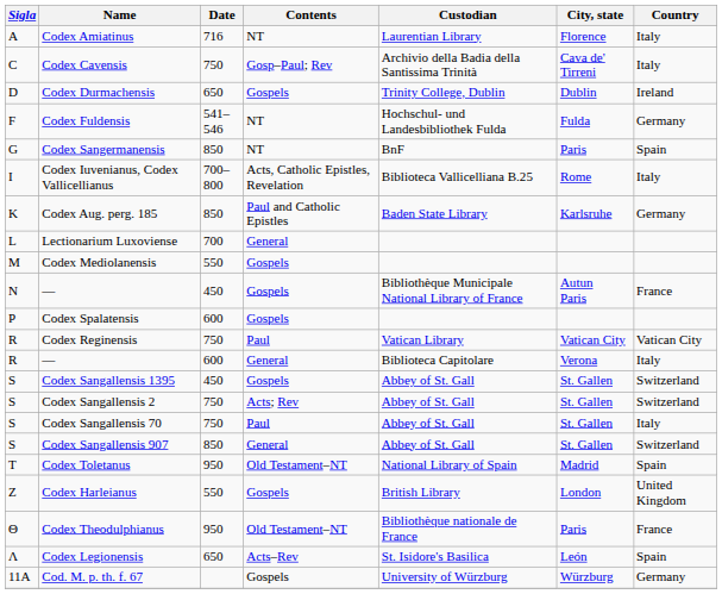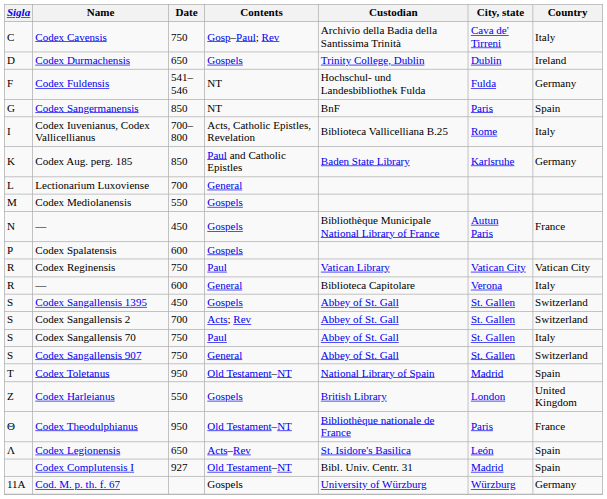 <table class="wikitable sortable mw-collapsible">
 <tr>
 <th><a href='#'><em>Sigla</em></a></th>
 <th>Name</th>
 <th>Date</th>
 <th>Contents</th>
 <th>Custodian</th>
 <th>City, state</th>
 <th>Country</th>
-</tr>
-<tr>
-<td>A</td>
-<td><a href='#'>Codex Amiatinus</a></td>
-<td>716</td>
-<td>NT</td>
-<td><a href='#'>Laurentian Library</a></td>
-<td><a href='#'>Florence</a></td>
-<td>Italy</td>
 </tr>
 <tr>
 <td>C</td>
 <td><a href='#'>Codex Cavensis</a></td>
 <td>750</td>
 <td><a href='#'>Gosp</a>–<a href='#'>Paul</a>; <a href='#'>Rev</a></td>
 <td>Archivio della Badia della Santissima Trinità</td>
 <td><a href='#'>Cava de' Tirreni</a></td>
 <td>Italy</td>
 </tr>
 <tr>
 <td>D</td>
 <td><a href='#'>Codex Durmachensis</a></td>
 <td>650</td>
 <td><a href='#'>Gospels</a></td>
 <td><a href='#'>Trinity College, Dublin</a></td>
 <td><a href='#'>Dublin</a></td>
 <td>Ireland</td>
 </tr>
 <tr>
 <td>F</td>
 <td><a href='#'>Codex Fuldensis</a></td>
 <td>541–546</td>
 <td>NT</td>
 <td>Hochschul- und Landesbibliothek Fulda</td>
 <td><a href='#'>Fulda</a></td>
 <td>Germany</td>
 </tr>
 <tr>
 <td>G</td>
 <td><a href='#'>Codex Sangermanensis</a></td>
 <td>850</td>
 <td>NT</td>
 <td>BnF</td>
 <td><a href='#'>Paris</a></td>
 <td>Spain</td>
 </tr>
 <tr>
 <td>I</td>
 <td>Codex Iuvenianus, Codex Vallicellianus</td>
 <td>700–800</td>
 <td>Acts, Catholic Epistles, Revelation</td>
 <td>Biblioteca Vallicelliana B.25</td>
 <td><a href='#'>Rome</a></td>
 <td>Italy</td>
 </tr>
 <tr>
 <td>K</td>
 <td>Codex Aug. perg. 185</td>
 <td>850</td>
 <td><a href='#'>Paul</a> and Catholic Epistles</td>
 <td><a href='#'>Baden State Library</a></td>
 <td><a href='#'>Karlsruhe</a></td>
 <td>Germany</td>
 </tr>
 <tr>
 <td>L</td>
 <td>Lectionarium Luxoviense</td>
 <td>700</td>
 <td><a href='#'>General</a></td>
 <td></td>
 <td></td>
 <td></td>
 </tr>
 <tr>
 <td>M</td>
 <td>Codex Mediolanensis</td>
 <td>550</td>
 <td><a href='#'>Gospels</a></td>
 <td></td>
 <td></td>
 <td></td>
 </tr>
 <tr>
 <td>N</td>
 <td>—</td>
 <td>450</td>
 <td><a href='#'>Gospels</a></td>
 <td>Bibliothèque Municipale<br><a href='#'>National Library of France</a></td>
 <td><a href='#'>Autun</a><br><a href='#'>Paris</a></td>
 <td>France</td>
 </tr>
 <tr>
 <td>P</td>
 <td>Codex Spalatensis</td>
 <td>600</td>
 <td><a href='#'>Gospels</a></td>
 <td></td>
 <td></td>
 <td></td>
 </tr>
 <tr>
 <td>R</td>
 <td>Codex Reginensis</td>
 <td>750</td>
 <td><a href='#'>Paul</a></td>
 <td><a href='#'>Vatican Library</a></td>
 <td><a href='#'>Vatican City</a></td>
 <td>Vatican City</td>
 </tr>
 <tr>
 <td>R</td>
 <td>—</td>
 <td>600</td>
 <td><a href='#'>General</a></td>
 <td>Biblioteca Capitolare</td>
 <td><a href='#'>Verona</a></td>
 <td>Italy</td>
 </tr>
 <tr>
 <td>S</td>
 <td><a href='#'>Codex Sangallensis 1395</a></td>
 <td>450</td>
 <td><a href='#'>Gospels</a></td>
 <td><a href='#'>Abbey of St. Gall</a></td>
 <td><a href='#'>St. Gallen</a></td>
 <td>Switzerland</td>
 </tr>
 <tr>
 <td>S</td>
 <td>Codex Sangallensis 2</td>
-<td>750</td>
+<td>700</td>
 <td><a href='#'>Acts</a>; <a href='#'>Rev</a></td>
 <td><a href='#'>Abbey of St. Gall</a></td>
 <td><a href='#'>St. Gallen</a></td>
 <td>Switzerland</td>
 </tr>
 <tr>
 <td>S</td>
 <td>Codex Sangallensis 70</td>
 <td>750</td>
 <td><a href='#'>Paul</a></td>
 <td><a href='#'>Abbey of St. Gall</a></td>
 <td><a href='#'>St. Gallen</a></td>
 <td>Italy</td>
 </tr>
 <tr>
 <td>S</td>
 <td><a href='#'>Codex Sangallensis 907</a></td>
-<td>850</td>
+<td>750</td>
 <td><a href='#'>General</a></td>
 <td><a href='#'>Abbey of St. Gall</a></td>
 <td><a href='#'>St. Gallen</a></td>
 <td>Switzerland</td>
 </tr>
 <tr>
 <td>T</td>
 <td><a href='#'>Codex Toletanus</a></td>
 <td>950</td>
 <td><a href='#'>Old Testament</a>–<a href='#'>NT</a></td>
 <td><a href='#'>National Library of Spain</a></td>
 <td><a href='#'>Madrid</a></td>
 <td>Spain</td>
 </tr>
 <tr>
 <td>Z</td>
 <td><a href='#'>Codex Harleianus</a></td>
 <td>550</td>
 <td><a href='#'>Gospels</a></td>
 <td><a href='#'>British Library</a></td>
 <td><a href='#'>London</a></td>
 <td>United Kingdom</td>
 </tr>
 <tr>
 <td>Θ</td>
 <td><a href='#'>Codex Theodulphianus</a></td>
 <td>950</td>
 <td><a href='#'>Old Testament</a>–<a href='#'>NT</a></td>
 <td><a href='#'>Bibliothèque nationale de France</a></td>
 <td><a href='#'>Paris</a></td>
 <td>France</td>
 </tr>
 <tr>
 <td>Λ</td>
 <td><a href='#'>Codex Legionensis</a></td>
 <td>650</td>
 <td><a href='#'>Acts</a>–<a href='#'>Rev</a></td>
 <td><a href='#'>St. Isidore's Basilica</a></td>
 <td><a href='#'>León</a></td>
 <td>Spain</td>
 </tr>
 <tr>
+<td></td>
+<td><a href='#'>Codex Complutensis I</a></td>
+<td>927</td>
+<td><a href='#'>Old Testament</a>–<a href='#'>NT</a></td>
+<td>Bibl. Univ. Centr. 31</td>
+<td><a href='#'>Madrid</a></td>
+<td>Spain</td>
+</tr>
+<tr>
 <td>11A</td>
 <td><a href='#'>Cod. M. p. th. f. 67</a></td>
 <td></td>
 <td>Gospels</td>
 <td><a href='#'>University of Würzburg</a></td>
 <td><a href='#'>Würzburg</a></td>
 <td>Germany</td>
 </tr>
 <tr>
 </tr>
 </table>
